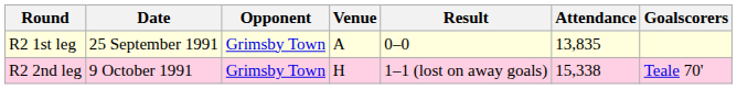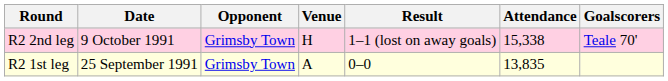 <table class="wikitable">
 <tr>
 <th>Round</th>
 <th>Date</th>
 <th>Opponent</th>
 <th>Venue</th>
 <th>Result</th>
 <th>Attendance</th>
 <th>Goalscorers</th>
 </tr>
+<tr style="background-color: #ffd0e3;">
+<td>R2 2nd leg</td>
+<td>9 October 1991</td>
+<td><a href='#'>Grimsby Town</a></td>
+<td>H</td>
+<td>1–1 (lost on away goals)</td>
+<td>15,338</td>
+<td><a href='#'>Teale</a> 70'</td>
+</tr>
 <tr style="background-color: #ffffdd;">
 <td>R2 1st leg</td>
 <td>25 September 1991</td>
 <td><a href='#'>Grimsby Town</a></td>
 <td>A</td>
 <td>0–0</td>
 <td>13,835</td>
 <td></td>
 </tr>
-<tr style="background-color: #ffd0e3;">
-<td>R2 2nd leg</td>
-<td>9 October 1991</td>
-<td><a href='#'>Grimsby Town</a></td>
-<td>H</td>
-<td>1–1 (lost on away goals)</td>
-<td>15,338</td>
-<td><a href='#'>Teale</a> 70'</td>
-</tr>
 </table>
